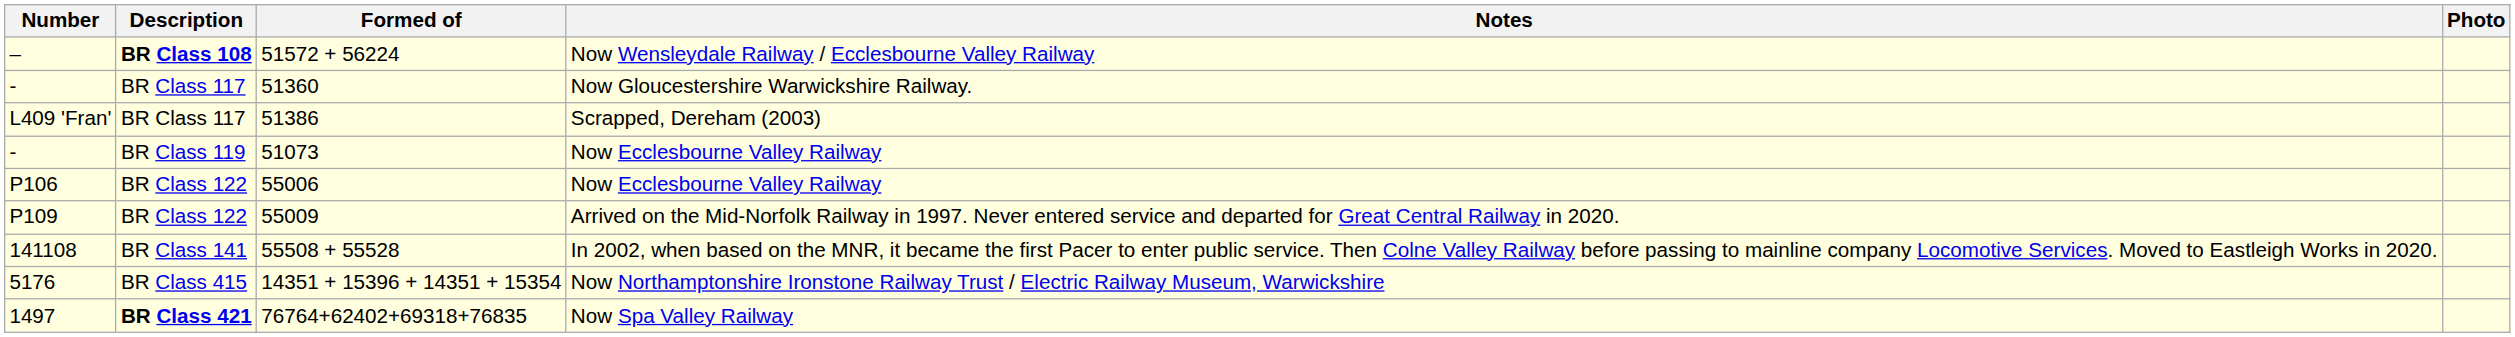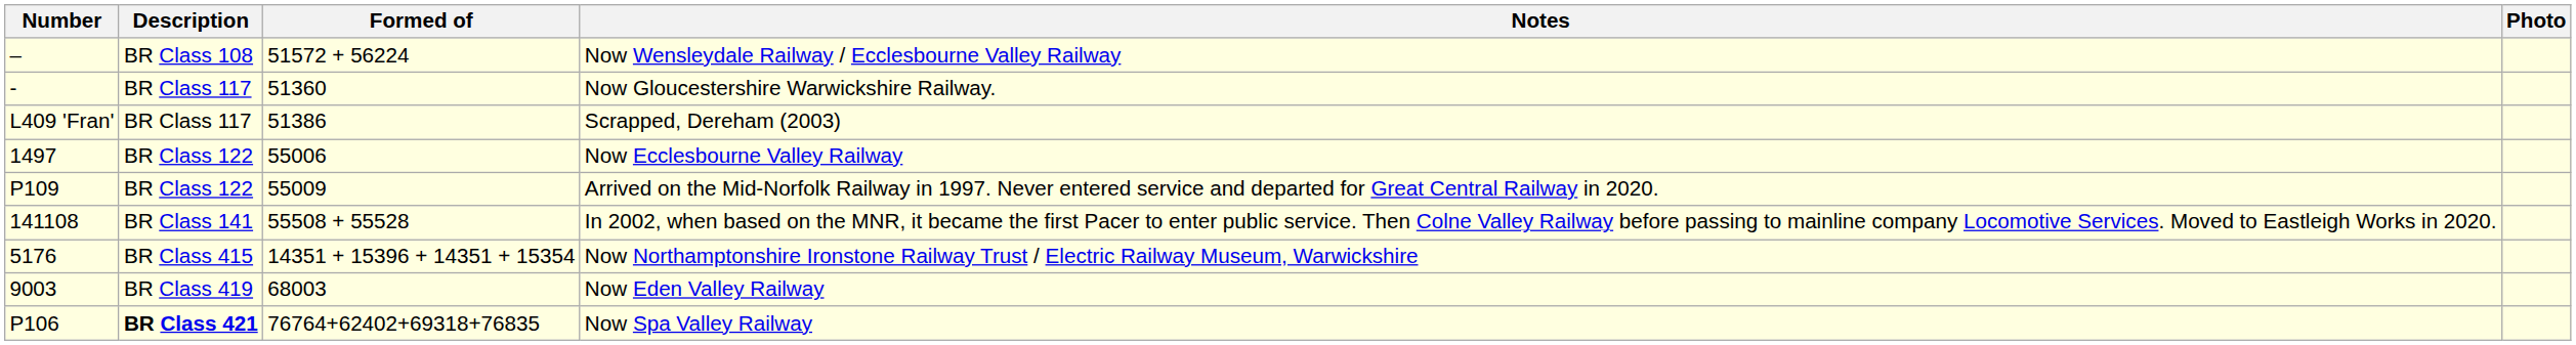 <table class="wikitable">
 <tr>
 <th>Number</th>
 <th>Description</th>
 <th>Formed of</th>
 <th>Notes</th>
 <th>Photo</th>
 </tr>
 <tr bgcolor=#FFFFEO>
 <td>–</td>
-<td><strong>BR <a href='#'>Class 108</a></strong></td>
+<td>BR <a href='#'>Class 108</a></td>
 <td>51572 + 56224</td>
 <td>Now <a href='#'>Wensleydale Railway</a> / <a href='#'>Ecclesbourne Valley Railway</a></td>
 <td></td>
 </tr>
 <tr bgcolor=#FFFFEO>
 <td>-</td>
 <td>BR <a href='#'>Class 117</a></td>
 <td>51360</td>
 <td>Now Gloucestershire Warwickshire Railway.</td>
 <td></td>
 </tr>
 <tr bgcolor=#FFFFEO>
 <td>L409 'Fran'</td>
 <td>BR Class 117</td>
 <td>51386</td>
 <td>Scrapped, Dereham (2003)</td>
 <td></td>
 </tr>
 <tr bgcolor=#FFFFEO>
-<td>-</td>
-<td>BR <a href='#'>Class 119</a></td>
-<td>51073</td>
-<td>Now <a href='#'>Ecclesbourne Valley Railway</a></td>
-<td></td>
-</tr>
-<tr bgcolor=#FFFFEO>
-<td>P106</td>
+<td>1497</td>
 <td>BR <a href='#'>Class 122</a></td>
 <td>55006</td>
 <td>Now <a href='#'>Ecclesbourne Valley Railway</a></td>
 <td></td>
 </tr>
 <tr bgcolor=#FFFFEO>
 <td>P109</td>
 <td>BR <a href='#'>Class 122</a></td>
 <td>55009</td>
 <td>Arrived on the Mid-Norfolk Railway in 1997. Never entered service and departed for <a href='#'>Great Central Railway</a> in 2020.</td>
 <td></td>
 </tr>
 <tr bgcolor=#FFFFEO>
 <td>141108</td>
 <td>BR <a href='#'>Class 141</a></td>
 <td>55508 + 55528</td>
 <td>In 2002, when based on the MNR, it became the first Pacer to enter public service. Then <a href='#'>Colne Valley Railway</a> before passing to mainline company <a href='#'>Locomotive Services</a>. Moved to Eastleigh Works in 2020.</td>
 <td></td>
 </tr>
 <tr bgcolor=#FFFFEO>
 <td>5176</td>
 <td>BR <a href='#'>Class 415</a></td>
 <td>14351 + 15396 + 14351 + 15354</td>
 <td>Now <a href='#'>Northamptonshire Ironstone Railway Trust</a> / <a href='#'>Electric Railway Museum, Warwickshire</a></td>
 <td></td>
 </tr>
 <tr bgcolor=#FFFFEO>
-<td>1497</td>
+<td>9003</td>
+<td>BR <a href='#'>Class 419</a></td>
+<td>68003</td>
+<td>Now <a href='#'>Eden Valley Railway</a></td>
+<td></td>
+</tr>
+<tr bgcolor=#FFFFEO>
+<td>P106</td>
 <td><strong>BR <a href='#'>Class 421</a></strong></td>
 <td>76764+62402+69318+76835</td>
 <td>Now <a href='#'>Spa Valley Railway</a></td>
 <td></td>
 </tr>
 </table>
